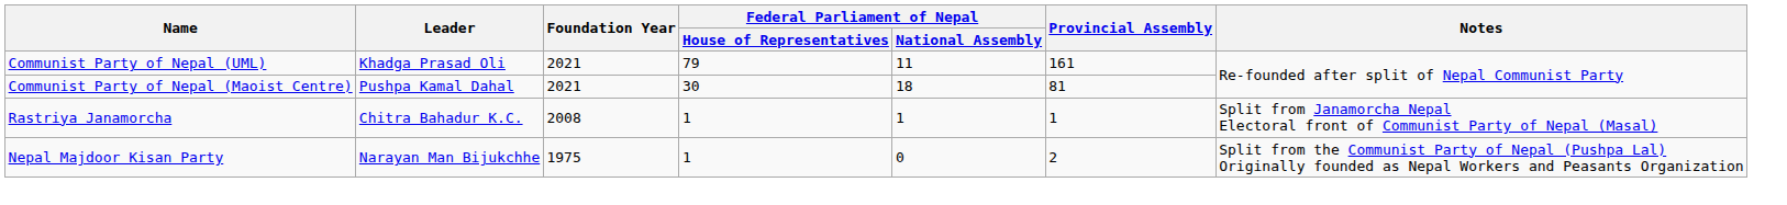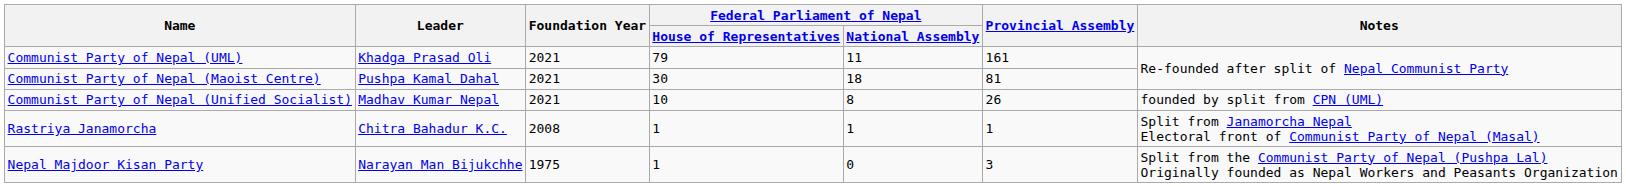 <table class="wikitable">
 <tr>
 <th rowspan="2">Name</th>
 <th rowspan="2">Leader</th>
 <th rowspan="2">Foundation Year</th>
 <th colspan="2"><a href='#'>Federal Parliament of Nepal</a></th>
 <th rowspan="2"><a href='#'>Provincial Assembly</a></th>
 <th rowspan="2">Notes</th>
 </tr>
 <tr>
 <th><a href='#'>House of Representatives</a></th>
 <th><a href='#'>National Assembly</a></th>
 </tr>
 <tr>
 <td><a href='#'>Communist Party of Nepal (UML)</a></td>
 <td><a href='#'>Khadga Prasad Oli</a></td>
 <td>2021</td>
 <td>79</td>
 <td>11</td>
 <td>161</td>
 <td rowspan="2">Re-founded after split of <a href='#'>Nepal Communist Party</a></td>
 </tr>
 <tr>
 <td><a href='#'>Communist Party of Nepal (Maoist Centre)</a></td>
 <td><a href='#'>Pushpa Kamal Dahal</a></td>
 <td>2021</td>
 <td>30</td>
 <td>18</td>
 <td>81</td>
 </tr>
 <tr>
+<td><a href='#'>Communist Party of Nepal (Unified Socialist)</a></td>
+<td><a href='#'>Madhav Kumar Nepal</a></td>
+<td>2021</td>
+<td>10</td>
+<td>8</td>
+<td>26</td>
+<td>founded by split from <a href='#'>CPN (UML)</a></td>
+</tr>
+<tr>
 <td><a href='#'>Rastriya Janamorcha</a></td>
 <td><a href='#'>Chitra Bahadur K.C.</a></td>
 <td>2008</td>
 <td>1</td>
 <td>1</td>
 <td>1</td>
 <td>Split from <a href='#'>Janamorcha Nepal</a><br>Electoral front of <a href='#'>Communist Party of Nepal (Masal)</a></td>
 </tr>
 <tr>
 <td><a href='#'>Nepal Majdoor Kisan Party</a></td>
 <td><a href='#'>Narayan Man Bijukchhe</a></td>
 <td>1975</td>
 <td>1</td>
 <td>0</td>
-<td>2</td>
+<td>3</td>
 <td>Split from the <a href='#'>Communist Party of Nepal (Pushpa Lal)</a><br>Originally founded as Nepal Workers and Peasants Organization</td>
 </tr>
 </table>
